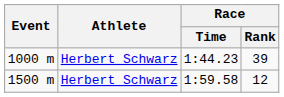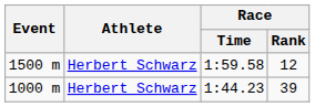 <table class="wikitable" border="1" style="font-size:90%">
 <tr>
 <th rowspan=2>Event</th>
 <th rowspan=2>Athlete</th>
 <th colspan=2>Race</th>
 </tr>
 <tr>
 <th>Time</th>
 <th>Rank</th>
 </tr>
 <tr>
+<td>1500 m</td>
+<td><a href='#'>Herbert Schwarz</a></td>
+<td align=center>1:59.58</td>
+<td align=center>12</td>
+</tr>
+<tr>
 <td>1000 m</td>
 <td><a href='#'>Herbert Schwarz</a></td>
 <td align=center>1:44.23</td>
 <td align=center>39</td>
 </tr>
-<tr>
-<td>1500 m</td>
-<td><a href='#'>Herbert Schwarz</a></td>
-<td align=center>1:59.58</td>
-<td align=center>12</td>
-</tr>
 </table>
